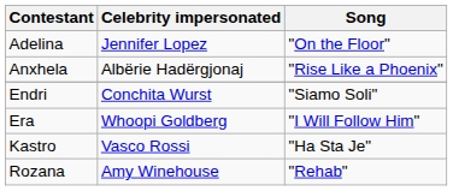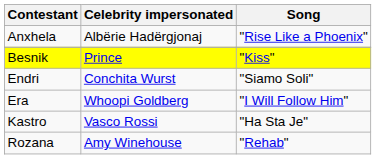 <table class="wikitable">
 <tr>
 <th>Contestant</th>
 <th>Celebrity impersonated</th>
 <th>Song</th>
 </tr>
 <tr>
-<td>Adelina</td>
-<td><a href='#'>Jennifer Lopez</a></td>
-<td>"<a href='#'>On the Floor</a>"</td>
-</tr>
-<tr>
 <td>Anxhela</td>
 <td>Albërie Hadërgjonaj</td>
 <td>"<a href='#'>Rise Like a Phoenix</a>"</td>
 </tr>
 <tr>
+</tr>
+<tr style="background:yellow">
+<td>Besnik</td>
+<td><a href='#'>Prince</a></td>
+<td>"<a href='#'>Kiss</a>"</td>
 </tr>
 <tr>
 <td>Endri</td>
 <td><a href='#'>Conchita Wurst</a></td>
 <td>"Siamo Soli"</td>
 </tr>
 <tr>
 <td>Era</td>
 <td><a href='#'>Whoopi Goldberg</a></td>
 <td>"<a href='#'>I Will Follow Him</a>"</td>
 </tr>
 <tr>
 <td>Kastro</td>
 <td><a href='#'>Vasco Rossi</a></td>
 <td>"Ha Sta Je"</td>
 </tr>
 <tr>
 <td>Rozana</td>
 <td><a href='#'>Amy Winehouse</a></td>
 <td>"<a href='#'>Rehab</a>"</td>
 </tr>
 </table>
